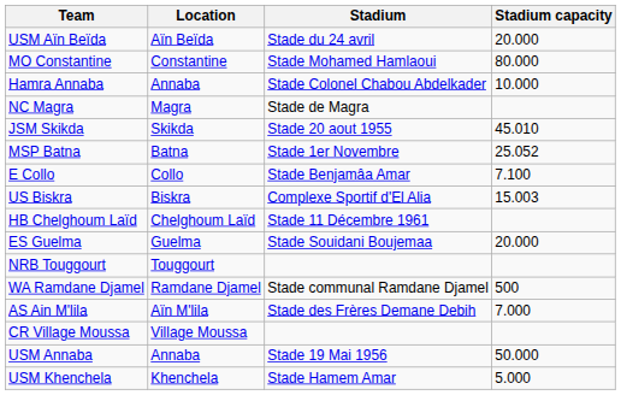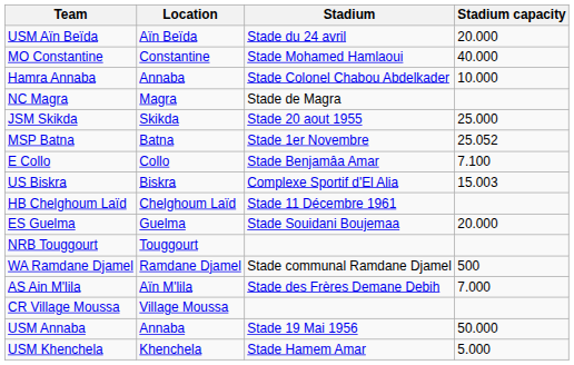 <table class="wikitable sortable">
 <tr>
 <th>Team</th>
 <th>Location</th>
 <th>Stadium</th>
 <th>Stadium capacity</th>
 </tr>
 <tr>
 <td><a href='#'>USM Aïn Beïda</a></td>
 <td><a href='#'>Aïn Beïda</a></td>
 <td><a href='#'>Stade du 24 avril</a></td>
 <td>20.000</td>
 </tr>
 <tr>
 <td><a href='#'>MO Constantine</a></td>
 <td><a href='#'>Constantine</a></td>
 <td><a href='#'>Stade Mohamed Hamlaoui</a></td>
-<td>80.000</td>
+<td>40.000</td>
 </tr>
 <tr>
 <td><a href='#'>Hamra Annaba</a></td>
 <td><a href='#'>Annaba</a></td>
 <td><a href='#'>Stade Colonel Chabou Abdelkader</a></td>
 <td>10.000</td>
 </tr>
 <tr>
 <td><a href='#'>NC Magra</a></td>
 <td><a href='#'>Magra</a></td>
 <td>Stade de Magra</td>
 <td></td>
 </tr>
 <tr>
 <td><a href='#'>JSM Skikda</a></td>
 <td><a href='#'>Skikda</a></td>
 <td><a href='#'>Stade 20 aout 1955</a></td>
-<td>45.010</td>
+<td>25.000</td>
 </tr>
 <tr>
 <td><a href='#'>MSP Batna</a></td>
 <td><a href='#'>Batna</a></td>
 <td><a href='#'>Stade 1er Novembre</a></td>
 <td>25.052</td>
 </tr>
 <tr>
 <td><a href='#'>E Collo</a></td>
 <td><a href='#'>Collo</a></td>
 <td><a href='#'>Stade Benjamâa Amar</a></td>
 <td>7.100</td>
 </tr>
 <tr>
 <td><a href='#'>US Biskra</a></td>
 <td><a href='#'>Biskra</a></td>
 <td><a href='#'>Complexe Sportif d'El Alia</a></td>
 <td>15.003</td>
 </tr>
 <tr>
 <td><a href='#'>HB Chelghoum Laïd</a></td>
 <td><a href='#'>Chelghoum Laïd</a></td>
 <td><a href='#'>Stade 11 Décembre 1961</a></td>
 <td></td>
 </tr>
 <tr>
 <td><a href='#'>ES Guelma</a></td>
 <td><a href='#'>Guelma</a></td>
 <td><a href='#'>Stade Souidani Boujemaa</a></td>
 <td>20.000</td>
 </tr>
 <tr>
 <td><a href='#'>NRB Touggourt</a></td>
 <td><a href='#'>Touggourt</a></td>
 <td></td>
 <td></td>
 </tr>
 <tr>
 <td><a href='#'>WA Ramdane Djamel</a></td>
 <td><a href='#'>Ramdane Djamel</a></td>
 <td>Stade communal Ramdane Djamel</td>
 <td>500</td>
 </tr>
 <tr>
 <td><a href='#'>AS Ain M'lila</a></td>
 <td><a href='#'>Aïn M'lila</a></td>
 <td><a href='#'>Stade des Frères Demane Debih</a></td>
 <td>7.000</td>
 </tr>
 <tr>
 <td><a href='#'>CR Village Moussa</a></td>
 <td><a href='#'>Village Moussa</a></td>
 <td></td>
 <td></td>
 </tr>
 <tr>
 <td><a href='#'>USM Annaba</a></td>
 <td><a href='#'>Annaba</a></td>
 <td><a href='#'>Stade 19 Mai 1956</a></td>
 <td>50.000</td>
 </tr>
 <tr>
 <td><a href='#'>USM Khenchela</a></td>
 <td><a href='#'>Khenchela</a></td>
 <td><a href='#'>Stade Hamem Amar</a></td>
 <td>5.000</td>
 </tr>
 </table>
